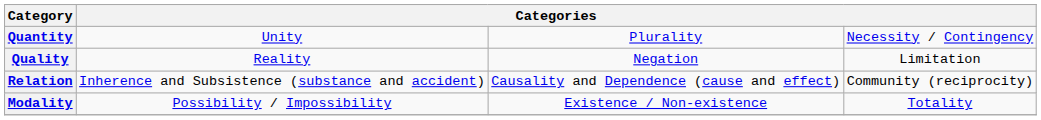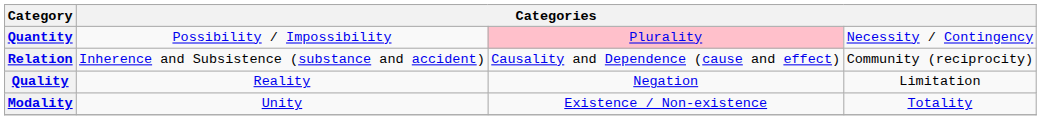 <table class="wikitable" style="text-align:center">
 <tr>
 <th>Category</th>
 <th colspan="3" style="text-align: center;">Categories</th>
 </tr>
 <tr>
 <th><a href='#'>Quantity</a></th>
-<td><a href='#'>Unity</a></td>
-<td><a href='#'>Plurality</a></td>
+<td><a href='#'>Possibility</a> / <a href='#'>Impossibility</a></td>
+<td style="background: pink;"><a href='#'>Plurality</a></td>
 <td><a href='#'>Necessity</a> / <a href='#'>Contingency</a></td>
+</tr>
+<tr>
+<th><a href='#'>Relation</a></th>
+<td><a href='#'>Inherence</a> and Subsistence (<a href='#'>substance</a> and <a href='#'>accident</a>)</td>
+<td><a href='#'>Causality</a> and <a href='#'>Dependence</a> (<a href='#'>cause</a> and <a href='#'>effect</a>)</td>
+<td>Community (reciprocity)</td>
 </tr>
 <tr>
 <th><a href='#'>Quality</a></th>
 <td><a href='#'>Reality</a></td>
 <td><a href='#'>Negation</a></td>
 <td>Limitation</td>
 </tr>
 <tr>
-<th><a href='#'>Relation</a></th>
-<td><a href='#'>Inherence</a> and Subsistence (<a href='#'>substance</a> and <a href='#'>accident</a>)</td>
-<td><a href='#'>Causality</a> and <a href='#'>Dependence</a> (<a href='#'>cause</a> and <a href='#'>effect</a>)</td>
-<td>Community (reciprocity)</td>
-</tr>
-<tr>
 <th><a href='#'>Modality</a></th>
-<td><a href='#'>Possibility</a> / <a href='#'>Impossibility</a></td>
+<td><a href='#'>Unity</a></td>
 <td><a href='#'>Existence / Non-existence</a></td>
 <td><a href='#'>Totality</a></td>
 </tr>
 <tr>
 </tr>
 </table>
